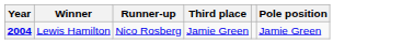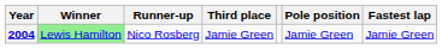 <table class="wikitable" style="font-size: 90%;">
 <tr>
 <th>Year</th>
 <th>Winner</th>
 <th>Runner-up</th>
 <th>Third place</th>
 <th></th>
 <th>Pole position</th>
+<th>Fastest lap</th>
 </tr>
 <tr>
 <th><a href='#'>2004</a></th>
-<td> <a href='#'>Lewis Hamilton</a></td>
+<td style="background: lightgreen;"> <a href='#'>Lewis Hamilton</a></td>
 <td> <a href='#'>Nico Rosberg</a></td>
 <td> <a href='#'>Jamie Green</a></td>
 <td></td>
 <td> <a href='#'>Jamie Green</a></td>
+<td> <a href='#'>Jamie Green</a></td>
 </tr>
 </table>
